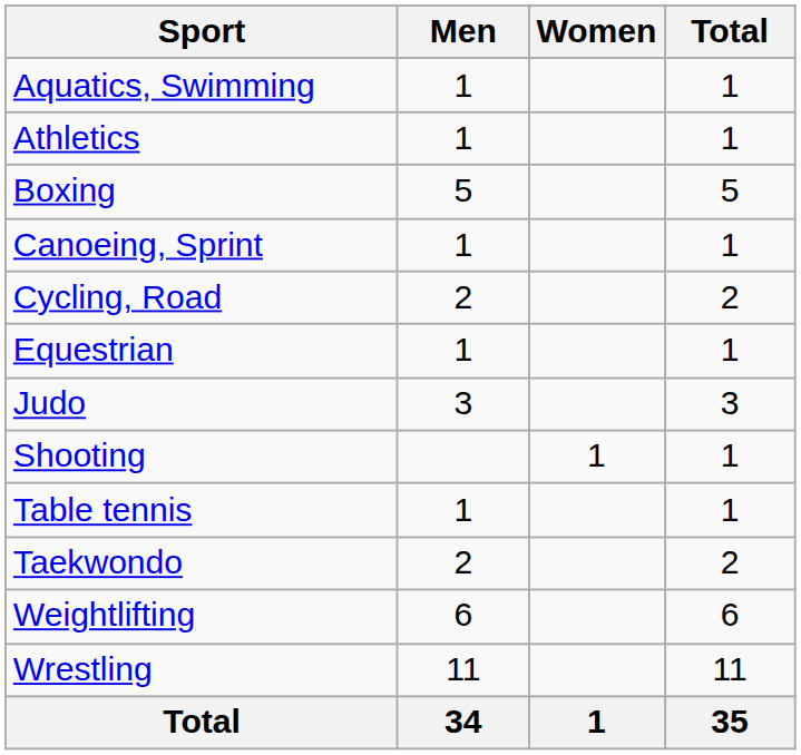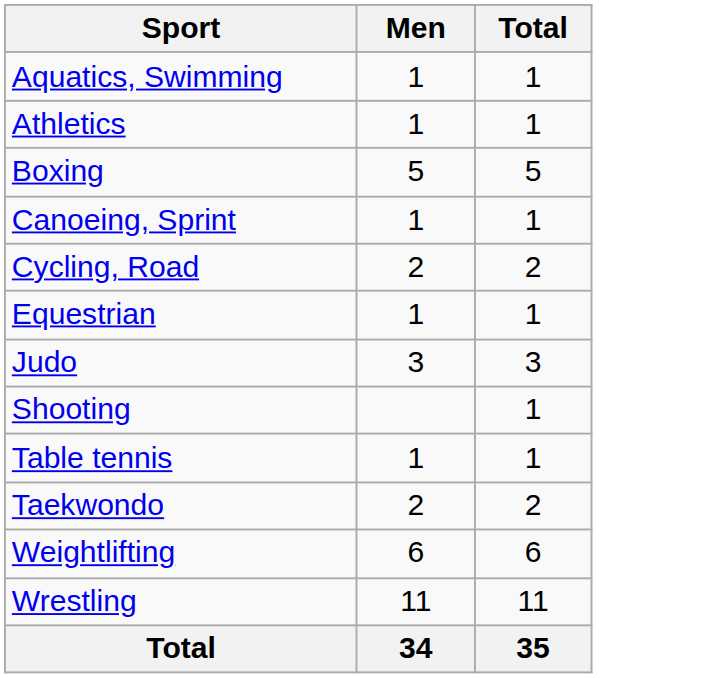 <table class="wikitable sortable" style="text-align:center;">
 <tr>
 <th width=180>Sport</th>
 <th width=55>Men</th>
-<th width=55>Women</th>
 <th width=55>Total</th>
 </tr>
 <tr>
 <td align=left><a href='#'>Aquatics, Swimming</a></td>
 <td>1</td>
-<td></td>
 <td>1</td>
 </tr>
 <tr>
 <td align=left><a href='#'>Athletics</a></td>
 <td>1</td>
-<td></td>
 <td>1</td>
 </tr>
 <tr>
 <td align=left><a href='#'>Boxing</a></td>
 <td>5</td>
-<td></td>
 <td>5</td>
 </tr>
 <tr>
 <td align=left><a href='#'>Canoeing, Sprint</a></td>
 <td>1</td>
-<td></td>
 <td>1</td>
 </tr>
 <tr>
 <td align=left><a href='#'>Cycling, Road</a></td>
 <td>2</td>
-<td></td>
 <td>2</td>
 </tr>
 <tr>
 <td align=left><a href='#'>Equestrian</a></td>
 <td>1</td>
-<td></td>
 <td>1</td>
 </tr>
 <tr>
 <td align=left><a href='#'>Judo</a></td>
 <td>3</td>
-<td></td>
 <td>3</td>
 </tr>
 <tr>
 <td align=left><a href='#'>Shooting</a></td>
 <td></td>
 <td>1</td>
-<td>1</td>
 </tr>
 <tr>
 <td align=left><a href='#'>Table tennis</a></td>
 <td>1</td>
-<td></td>
 <td>1</td>
 </tr>
 <tr>
 <td align=left><a href='#'>Taekwondo</a></td>
 <td>2</td>
-<td></td>
 <td>2</td>
 </tr>
 <tr>
 <td align=left><a href='#'>Weightlifting</a></td>
 <td>6</td>
-<td></td>
 <td>6</td>
 </tr>
 <tr>
 <td align=left><a href='#'>Wrestling</a></td>
 <td>11</td>
-<td></td>
 <td>11</td>
 </tr>
 <tr class="sortbottom">
 <th>Total</th>
 <th>34</th>
-<th>1</th>
 <th>35</th>
 </tr>
 </table>
